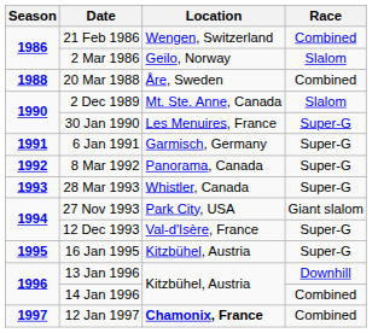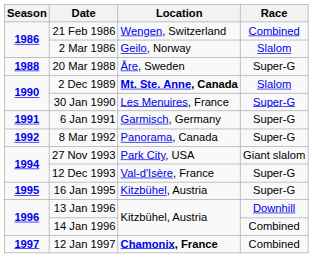 <table class="wikitable">
 <tr>
 <th>Season</th>
 <th>Date</th>
 <th>Location</th>
 <th>Race</th>
 </tr>
 <tr>
 <td rowspan=2 align=center><strong><a href='#'>1986</a></strong></td>
 <td align=right>21 Feb 1986</td>
 <td><a href='#'>Wengen</a>, Switzerland</td>
 <td align=center><a href='#'>Combined</a></td>
 </tr>
 <tr>
 <td align=right>2 Mar 1986</td>
 <td><a href='#'>Geilo</a>, Norway</td>
 <td align=center><a href='#'>Slalom</a></td>
 </tr>
 <tr>
 <td align=center><strong><a href='#'>1988</a></strong></td>
 <td align=right>20 Mar 1988</td>
 <td><a href='#'>Åre</a>, Sweden</td>
-<td align=center>Combined</td>
+<td align=center>Super-G</td>
 </tr>
 <tr>
 <td rowspan=2 align=center><strong><a href='#'>1990</a></strong></td>
 <td align=right>2 Dec 1989</td>
-<td><a href='#'>Mt. Ste. Anne</a>, Canada</td>
+<td><strong><a href='#'>Mt. Ste. Anne</a>, Canada</strong></td>
 <td align=center><a href='#'>Slalom</a></td>
 </tr>
 <tr>
 <td align=right>30 Jan 1990</td>
 <td><a href='#'>Les Menuires</a>, France</td>
 <td align=center><a href='#'>Super-G</a></td>
 </tr>
 <tr>
 <td align=center><strong><a href='#'>1991</a></strong></td>
 <td align=right>6 Jan 1991</td>
 <td><a href='#'>Garmisch</a>, Germany</td>
 <td align=center>Super-G</td>
 </tr>
 <tr>
 <td align=center><strong><a href='#'>1992</a></strong></td>
 <td align=right>8 Mar 1992</td>
 <td><a href='#'>Panorama</a>, Canada</td>
-<td align=center>Super-G</td>
-</tr>
-<tr>
-<td align=center><strong><a href='#'>1993</a></strong></td>
-<td align=right>28 Mar 1993</td>
-<td><a href='#'>Whistler</a>, Canada</td>
 <td align=center>Super-G</td>
 </tr>
 <tr>
 <td rowspan=2 align=center><strong><a href='#'>1994</a></strong></td>
 <td align=right>27 Nov 1993</td>
 <td><a href='#'>Park City</a>, USA</td>
 <td align=center>Giant slalom</td>
 </tr>
 <tr>
 <td align=right>12 Dec 1993</td>
 <td><a href='#'>Val-d'Isère</a>, France</td>
 <td align=center>Super-G</td>
 </tr>
 <tr>
 <td align=center><strong><a href='#'>1995</a></strong></td>
 <td align=right>16 Jan 1995</td>
 <td><a href='#'>Kitzbühel</a>, Austria</td>
 <td align=center>Super-G</td>
 </tr>
 <tr>
 <td rowspan=2 align=center><strong><a href='#'>1996</a></strong></td>
 <td align=right>13 Jan 1996</td>
 <td rowspan=2>Kitzbühel, Austria</td>
 <td align=center><a href='#'>Downhill</a></td>
 </tr>
 <tr>
 <td align=right>14 Jan 1996</td>
 <td align=center>Combined</td>
 </tr>
 <tr>
 <td align=center><strong><a href='#'>1997</a></strong></td>
 <td align=right>12 Jan 1997</td>
 <td><strong><a href='#'>Chamonix</a>, France</strong></td>
 <td align=center>Combined</td>
 </tr>
 </table>
